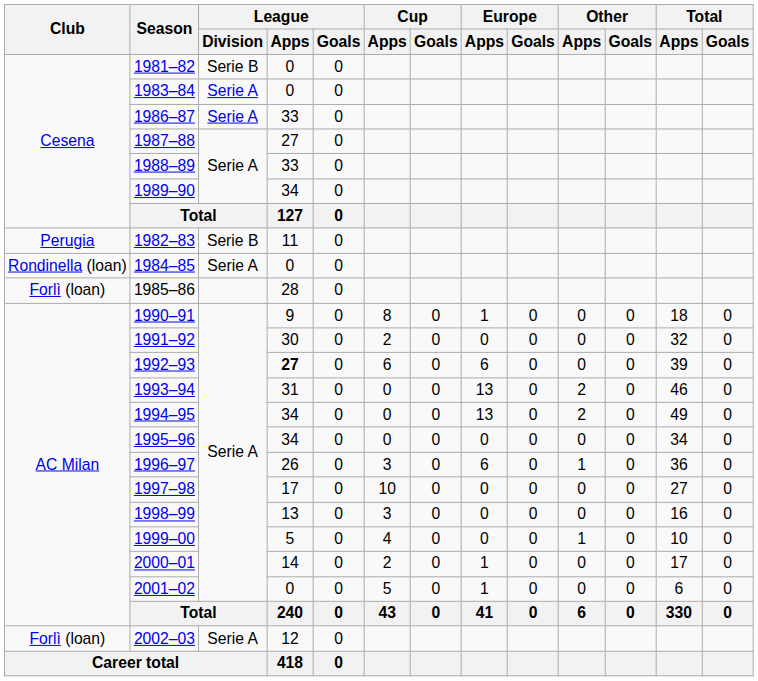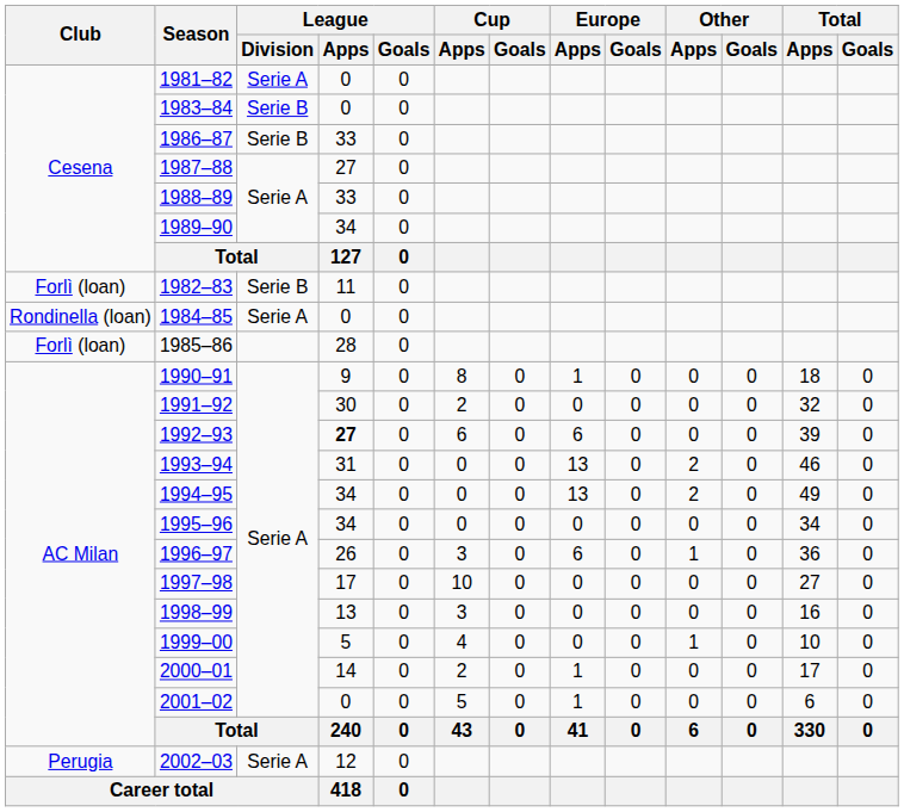 <table class="wikitable" style="text-align:center">
 <tr>
 <th rowspan="2">Club</th>
 <th rowspan="2">Season</th>
 <th colspan="3">League</th>
 <th colspan="2">Cup</th>
 <th colspan="2">Europe</th>
 <th colspan="2">Other</th>
 <th colspan="2">Total</th>
 </tr>
 <tr>
 <th>Division</th>
 <th>Apps</th>
 <th>Goals</th>
 <th>Apps</th>
 <th>Goals</th>
 <th>Apps</th>
 <th>Goals</th>
 <th>Apps</th>
 <th>Goals</th>
 <th>Apps</th>
 <th>Goals</th>
 </tr>
 <tr>
 <td rowspan="7"><a href='#'>Cesena</a></td>
 <td><a href='#'>1981–82</a></td>
-<td>Serie B</td>
+<td><a href='#'>Serie A</a></td>
 <td>0</td>
 <td>0</td>
 <td></td>
 <td></td>
 <td></td>
 <td></td>
 <td></td>
 <td></td>
 <td></td>
 <td></td>
 </tr>
 <tr>
 <td><a href='#'>1983–84</a></td>
-<td><a href='#'>Serie A</a></td>
+<td><a href='#'>Serie B</a></td>
 <td>0</td>
 <td>0</td>
 <td></td>
 <td></td>
 <td></td>
 <td></td>
 <td></td>
 <td></td>
 <td></td>
 <td></td>
 </tr>
 <tr>
 <td><a href='#'>1986–87</a></td>
-<td><a href='#'>Serie A</a></td>
+<td>Serie B</td>
 <td>33</td>
 <td>0</td>
 <td></td>
 <td></td>
 <td></td>
 <td></td>
 <td></td>
 <td></td>
 <td></td>
 <td></td>
 </tr>
 <tr>
 <td><a href='#'>1987–88</a></td>
 <td rowspan="3">Serie A</td>
 <td>27</td>
 <td>0</td>
 <td></td>
 <td></td>
 <td></td>
 <td></td>
 <td></td>
 <td></td>
 <td></td>
 <td></td>
 </tr>
 <tr>
 <td><a href='#'>1988–89</a></td>
 <td>33</td>
 <td>0</td>
 <td></td>
 <td></td>
 <td></td>
 <td></td>
 <td></td>
 <td></td>
 <td></td>
 <td></td>
 </tr>
 <tr>
 <td><a href='#'>1989–90</a></td>
 <td>34</td>
 <td>0</td>
 <td></td>
 <td></td>
 <td></td>
 <td></td>
 <td></td>
 <td></td>
 <td></td>
 <td></td>
 </tr>
 <tr>
 <th colspan="2">Total</th>
 <th>127</th>
 <th>0</th>
 <th></th>
 <th></th>
 <th></th>
 <th></th>
 <th></th>
 <th></th>
 <th></th>
 <th></th>
 </tr>
 <tr>
-<td><a href='#'>Perugia</a></td>
+<td><a href='#'>Forlì</a> (loan)</td>
 <td><a href='#'>1982–83</a></td>
 <td>Serie B</td>
 <td>11</td>
 <td>0</td>
 <td></td>
 <td></td>
 <td></td>
 <td></td>
 <td></td>
 <td></td>
 <td></td>
 <td></td>
 </tr>
 <tr>
 <td><a href='#'>Rondinella</a> (loan)</td>
 <td><a href='#'>1984–85</a></td>
 <td>Serie A</td>
 <td>0</td>
 <td>0</td>
 <td></td>
 <td></td>
 <td></td>
 <td></td>
 <td></td>
 <td></td>
 <td></td>
 <td></td>
 </tr>
 <tr>
 <td><a href='#'>Forlì</a> (loan)</td>
 <td>1985–86</td>
 <td></td>
 <td>28</td>
 <td>0</td>
 <td></td>
 <td></td>
 <td></td>
 <td></td>
 <td></td>
 <td></td>
 <td></td>
 <td></td>
 </tr>
 <tr>
 <td rowspan="13"><a href='#'>AC Milan</a></td>
 <td><a href='#'>1990–91</a></td>
 <td rowspan="12">Serie A</td>
 <td>9</td>
 <td>0</td>
 <td>8</td>
 <td>0</td>
 <td>1</td>
 <td>0</td>
 <td>0</td>
 <td>0</td>
 <td>18</td>
 <td>0</td>
 </tr>
 <tr>
 <td><a href='#'>1991–92</a></td>
 <td>30</td>
 <td>0</td>
 <td>2</td>
 <td>0</td>
 <td>0</td>
 <td>0</td>
 <td>0</td>
 <td>0</td>
 <td>32</td>
 <td>0</td>
 </tr>
 <tr>
 <td><a href='#'>1992–93</a></td>
 <td><strong>27</strong></td>
 <td>0</td>
 <td>6</td>
 <td>0</td>
 <td>6</td>
 <td>0</td>
 <td>0</td>
 <td>0</td>
 <td>39</td>
 <td>0</td>
 </tr>
 <tr>
 <td><a href='#'>1993–94</a></td>
 <td>31</td>
 <td>0</td>
 <td>0</td>
 <td>0</td>
 <td>13</td>
 <td>0</td>
 <td>2</td>
 <td>0</td>
 <td>46</td>
 <td>0</td>
 </tr>
 <tr>
 <td><a href='#'>1994–95</a></td>
 <td>34</td>
 <td>0</td>
 <td>0</td>
 <td>0</td>
 <td>13</td>
 <td>0</td>
 <td>2</td>
 <td>0</td>
 <td>49</td>
 <td>0</td>
 </tr>
 <tr>
 <td><a href='#'>1995–96</a></td>
 <td>34</td>
 <td>0</td>
 <td>0</td>
 <td>0</td>
 <td>0</td>
 <td>0</td>
 <td>0</td>
 <td>0</td>
 <td>34</td>
 <td>0</td>
 </tr>
 <tr>
 <td><a href='#'>1996–97</a></td>
 <td>26</td>
 <td>0</td>
 <td>3</td>
 <td>0</td>
 <td>6</td>
 <td>0</td>
 <td>1</td>
 <td>0</td>
 <td>36</td>
 <td>0</td>
 </tr>
 <tr>
 <td><a href='#'>1997–98</a></td>
 <td>17</td>
 <td>0</td>
 <td>10</td>
 <td>0</td>
 <td>0</td>
 <td>0</td>
 <td>0</td>
 <td>0</td>
 <td>27</td>
 <td>0</td>
 </tr>
 <tr>
 <td><a href='#'>1998–99</a></td>
 <td>13</td>
 <td>0</td>
 <td>3</td>
 <td>0</td>
 <td>0</td>
 <td>0</td>
 <td>0</td>
 <td>0</td>
 <td>16</td>
 <td>0</td>
 </tr>
 <tr>
 <td><a href='#'>1999–00</a></td>
 <td>5</td>
 <td>0</td>
 <td>4</td>
 <td>0</td>
 <td>0</td>
 <td>0</td>
 <td>1</td>
 <td>0</td>
 <td>10</td>
 <td>0</td>
 </tr>
 <tr>
 <td><a href='#'>2000–01</a></td>
 <td>14</td>
 <td>0</td>
 <td>2</td>
 <td>0</td>
 <td>1</td>
 <td>0</td>
 <td>0</td>
 <td>0</td>
 <td>17</td>
 <td>0</td>
 </tr>
 <tr>
 <td><a href='#'>2001–02</a></td>
 <td>0</td>
 <td>0</td>
 <td>5</td>
 <td>0</td>
 <td>1</td>
 <td>0</td>
 <td>0</td>
 <td>0</td>
 <td>6</td>
 <td>0</td>
 </tr>
 <tr>
 <th colspan="2">Total</th>
 <th>240</th>
 <th>0</th>
 <th>43</th>
 <th>0</th>
 <th>41</th>
 <th>0</th>
 <th>6</th>
 <th>0</th>
 <th>330</th>
 <th>0</th>
 </tr>
 <tr>
-<td><a href='#'>Forlì</a> (loan)</td>
+<td><a href='#'>Perugia</a></td>
 <td><a href='#'>2002–03</a></td>
 <td>Serie A</td>
 <td>12</td>
 <td>0</td>
 <td></td>
 <td></td>
 <td></td>
 <td></td>
 <td></td>
 <td></td>
 <td></td>
 <td></td>
 </tr>
 <tr>
 <th colspan="3">Career total</th>
 <th>418</th>
 <th>0</th>
 <th></th>
 <th></th>
 <th></th>
 <th></th>
 <th></th>
 <th></th>
 <th></th>
 <th></th>
 </tr>
 </table>
